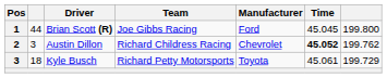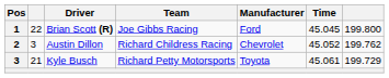 <table class="wikitable" style="font-size:95%">
 <tr>
 <th>Pos</th>
 <th></th>
 <th>Driver</th>
 <th>Team</th>
 <th>Manufacturer</th>
 <th>Time</th>
 <th></th>
 </tr>
 <tr>
 <th>1</th>
-<td>44</td>
+<td>22</td>
 <td><a href='#'>Brian Scott</a> <strong>(R)</strong></td>
 <td><a href='#'>Joe Gibbs Racing</a></td>
 <td><a href='#'>Ford</a></td>
 <td>45.045</td>
 <td>199.800</td>
 </tr>
 <tr>
 <th>2</th>
 <td>3</td>
 <td><a href='#'>Austin Dillon</a></td>
 <td><a href='#'>Richard Childress Racing</a></td>
 <td><a href='#'>Chevrolet</a></td>
-<td><strong>45.052</strong></td>
+<td>45.052</td>
 <td>199.762</td>
 </tr>
 <tr>
 <th>3</th>
-<td>18</td>
+<td>21</td>
 <td><a href='#'>Kyle Busch</a></td>
 <td><a href='#'>Richard Petty Motorsports</a></td>
 <td><a href='#'>Toyota</a></td>
 <td>45.061</td>
 <td>199.729</td>
 </tr>
 <tr>
 <th colspan="7"></th>
 </tr>
 </table>
